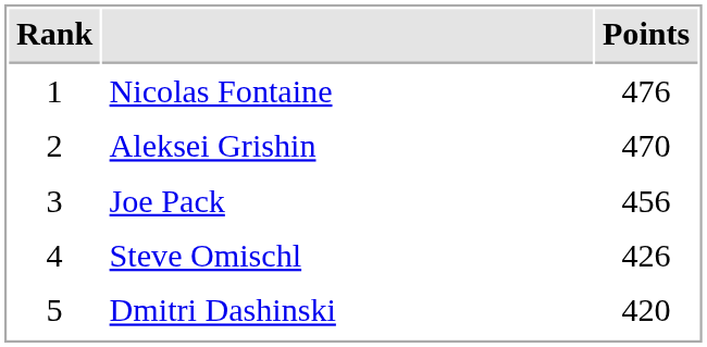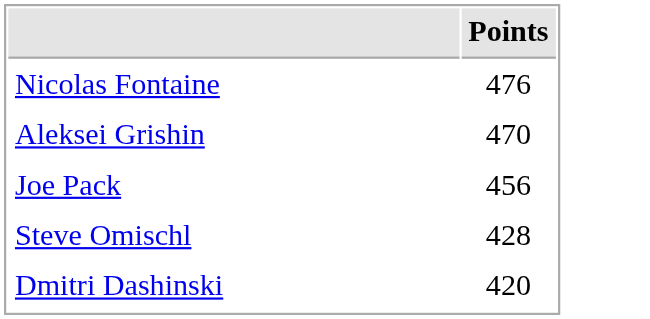 <table cellspacing="1" cellpadding="3" style="border:1px solid #AAAAAA;font-size:86%">
 <tr bgcolor="#E4E4E4">
-<th style="border-bottom:1px solid #AAAAAA" width=10>Rank</th>
 <th style="border-bottom:1px solid #AAAAAA" width=200></th>
 <th style="border-bottom:1px solid #AAAAAA" width=20>Points</th>
 </tr>
 <tr>
-<td align="center">1</td>
 <td> <a href='#'>Nicolas Fontaine</a></td>
 <td align=center>476</td>
 </tr>
 <tr>
-<td align="center">2</td>
 <td> <a href='#'>Aleksei Grishin</a></td>
 <td align=center>470</td>
 </tr>
 <tr>
-<td align="center">3</td>
 <td> <a href='#'>Joe Pack</a></td>
 <td align=center>456</td>
 </tr>
 <tr>
-<td align="center">4</td>
 <td> <a href='#'>Steve Omischl</a></td>
-<td align=center>426</td>
+<td align=center>428</td>
 </tr>
 <tr>
-<td align="center">5</td>
 <td> <a href='#'>Dmitri Dashinski</a></td>
 <td align=center>420</td>
 </tr>
 </table>
